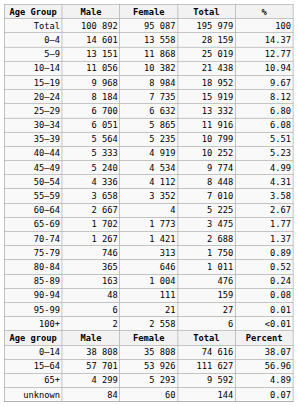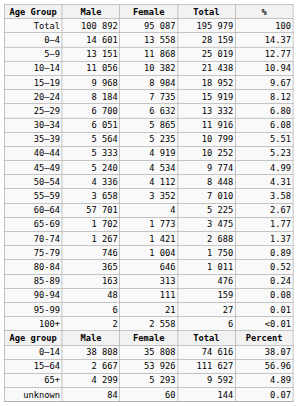 <table class="wikitable">
 <tr>
 <th width="80pt">Age Group</th>
 <th width="80pt">Male</th>
 <th width="80pt">Female</th>
 <th width="80pt">Total</th>
 <th width="80pt">%</th>
 </tr>
 <tr>
 <td align="right">Total</td>
 <td align="right">100 892</td>
 <td align="right">95 087</td>
 <td align="right">195 979</td>
 <td align="right">100</td>
 </tr>
 <tr>
 <td align="right">0–4</td>
 <td align="right">14 601</td>
 <td align="right">13 558</td>
 <td align="right">28 159</td>
 <td align="right">14.37</td>
 </tr>
 <tr>
 <td align="right">5–9</td>
 <td align="right">13 151</td>
 <td align="right">11 868</td>
 <td align="right">25 019</td>
 <td align="right">12.77</td>
 </tr>
 <tr>
 <td align="right">10–14</td>
 <td align="right">11 056</td>
 <td align="right">10 382</td>
 <td align="right">21 438</td>
 <td align="right">10.94</td>
 </tr>
 <tr>
 <td align="right">15–19</td>
 <td align="right">9 968</td>
 <td align="right">8 984</td>
 <td align="right">18 952</td>
 <td align="right">9.67</td>
 </tr>
 <tr>
 <td align="right">20–24</td>
 <td align="right">8 184</td>
 <td align="right">7 735</td>
 <td align="right">15 919</td>
 <td align="right">8.12</td>
 </tr>
 <tr>
 <td align="right">25–29</td>
 <td align="right">6 700</td>
 <td align="right">6 632</td>
 <td align="right">13 332</td>
 <td align="right">6.80</td>
 </tr>
 <tr>
 <td align="right">30–34</td>
 <td align="right">6 051</td>
 <td align="right">5 865</td>
 <td align="right">11 916</td>
 <td align="right">6.08</td>
 </tr>
 <tr>
 <td align="right">35–39</td>
 <td align="right">5 564</td>
 <td align="right">5 235</td>
 <td align="right">10 799</td>
 <td align="right">5.51</td>
 </tr>
 <tr>
 <td align="right">40–44</td>
 <td align="right">5 333</td>
 <td align="right">4 919</td>
 <td align="right">10 252</td>
 <td align="right">5.23</td>
 </tr>
 <tr>
 <td align="right">45–49</td>
 <td align="right">5 240</td>
 <td align="right">4 534</td>
 <td align="right">9 774</td>
 <td align="right">4.99</td>
 </tr>
 <tr>
 <td align="right">50–54</td>
 <td align="right">4 336</td>
 <td align="right">4 112</td>
 <td align="right">8 448</td>
 <td align="right">4.31</td>
 </tr>
 <tr>
 <td align="right">55–59</td>
 <td align="right">3 658</td>
 <td align="right">3 352</td>
 <td align="right">7 010</td>
 <td align="right">3.58</td>
 </tr>
 <tr>
 <td align="right">60–64</td>
-<td align="right">2 667</td>
+<td align="right">57 701</td>
 <td align="right">4</td>
 <td align="right">5 225</td>
 <td align="right">2.67</td>
 </tr>
 <tr>
 <td align="right">65-69</td>
 <td align="right">1 702</td>
 <td align="right">1 773</td>
 <td align="right">3 475</td>
 <td align="right">1.77</td>
 </tr>
 <tr>
 <td align="right">70-74</td>
 <td align="right">1 267</td>
 <td align="right">1 421</td>
 <td align="right">2 688</td>
 <td align="right">1.37</td>
 </tr>
 <tr>
 <td align="right">75-79</td>
 <td align="right">746</td>
-<td align="right">313</td>
+<td align="right">1 004</td>
 <td align="right">1 750</td>
 <td align="right">0.89</td>
 </tr>
 <tr>
 <td align="right">80-84</td>
 <td align="right">365</td>
 <td align="right">646</td>
 <td align="right">1 011</td>
 <td align="right">0.52</td>
 </tr>
 <tr>
 <td align="right">85-89</td>
 <td align="right">163</td>
-<td align="right">1 004</td>
+<td align="right">313</td>
 <td align="right">476</td>
 <td align="right">0.24</td>
 </tr>
 <tr>
 <td align="right">90-94</td>
 <td align="right">48</td>
 <td align="right">111</td>
 <td align="right">159</td>
 <td align="right">0.08</td>
 </tr>
 <tr>
 <td align="right">95-99</td>
 <td align="right">6</td>
 <td align="right">21</td>
 <td align="right">27</td>
 <td align="right">0.01</td>
 </tr>
 <tr>
 <td align="right">100+</td>
 <td align="right">2</td>
 <td align="right">2 558</td>
 <td align="right">6</td>
 <td align="right"><0.01</td>
 </tr>
 <tr>
 <th width="50">Age group</th>
 <th width="80pt">Male</th>
 <th width="80">Female</th>
 <th width="80">Total</th>
 <th width="50">Percent</th>
 </tr>
 <tr>
 <td align="right">0–14</td>
 <td align="right">38 808</td>
 <td align="right">35 808</td>
 <td align="right">74 616</td>
 <td align="right">38.07</td>
 </tr>
 <tr>
 <td align="right">15–64</td>
-<td align="right">57 701</td>
+<td align="right">2 667</td>
 <td align="right">53 926</td>
 <td align="right">111 627</td>
 <td align="right">56.96</td>
 </tr>
 <tr>
 <td align="right">65+</td>
 <td align="right">4 299</td>
 <td align="right">5 293</td>
 <td align="right">9 592</td>
 <td align="right">4.89</td>
 </tr>
 <tr>
 <td align="right">unknown</td>
 <td align="right">84</td>
 <td align="right">60</td>
 <td align="right">144</td>
 <td align="right">0.07</td>
 </tr>
 <tr>
 </tr>
 </table>
